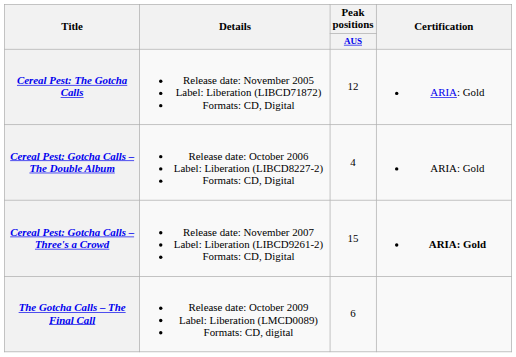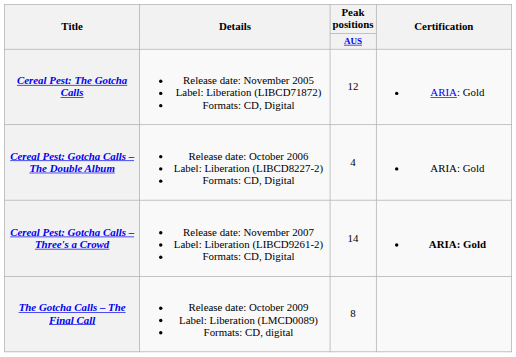 <table class="wikitable plainrowheaders" style="text-align:center;">
 <tr>
 <th rowspan="2" style="width:12em;">Title</th>
 <th rowspan="2" style="width:17em;">Details</th>
 <th colspan="1">Peak positions</th>
 <th rowspan="2" style="width:12em;">Certification</th>
 </tr>
 <tr style="font-size:smaller;">
 <th width="50"><a href='#'>AUS</a><br></th>
 </tr>
 <tr>
 <th scope="row"><em><a href='#'>Cereal Pest: The Gotcha Calls</a></em></th>
 <td><br><ul><li>Release date: November 2005</li><li>Label: Liberation (LIBCD71872)</li><li>Formats: CD, Digital</li></ul></td>
 <td>12</td>
 <td><br><ul><li><a href='#'>ARIA</a>: Gold</li></ul></td>
 </tr>
 <tr>
 <th scope="row"><em><a href='#'>Cereal Pest: Gotcha Calls – The Double Album</a></em></th>
 <td><br><ul><li>Release date: October 2006</li><li>Label: Liberation (LIBCD8227-2)</li><li>Formats: CD, Digital</li></ul></td>
 <td>4</td>
 <td><br><ul><li>ARIA: Gold</li></ul></td>
 </tr>
 <tr>
 <th scope="row"><em><a href='#'>Cereal Pest: Gotcha Calls – Three's a Crowd</a></em></th>
 <td><br><ul><li>Release date: November 2007</li><li>Label: Liberation (LIBCD9261-2)</li><li>Formats: CD, Digital</li></ul></td>
-<td>15</td>
+<td>14</td>
 <td><strong><br><ul><li>ARIA: Gold</li></ul></strong></td>
 </tr>
 <tr>
 <th scope="row"><em><a href='#'>The Gotcha Calls – The Final Call</a></em></th>
 <td><br><ul><li>Release date: October 2009</li><li>Label: Liberation (LMCD0089)</li><li>Formats: CD, digital</li></ul></td>
-<td>6</td>
+<td>8</td>
 <td></td>
 </tr>
 </table>
